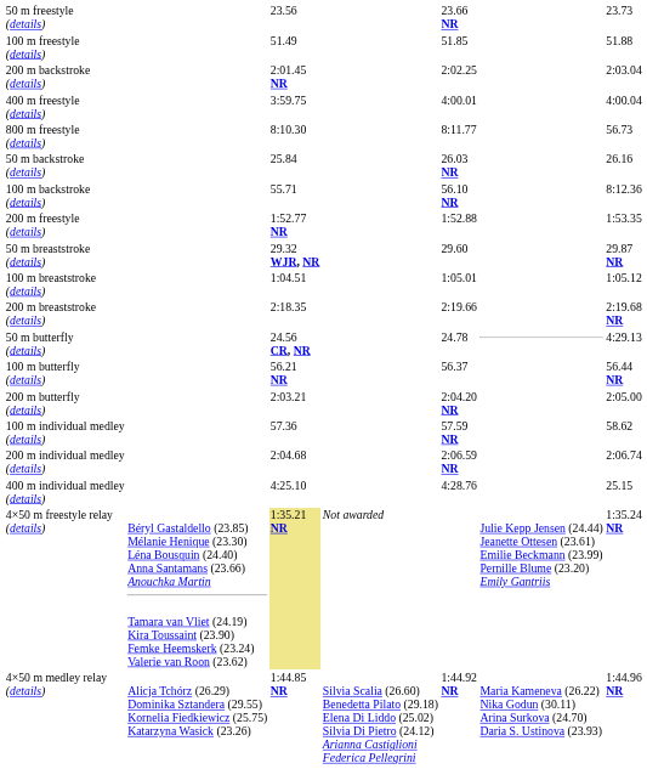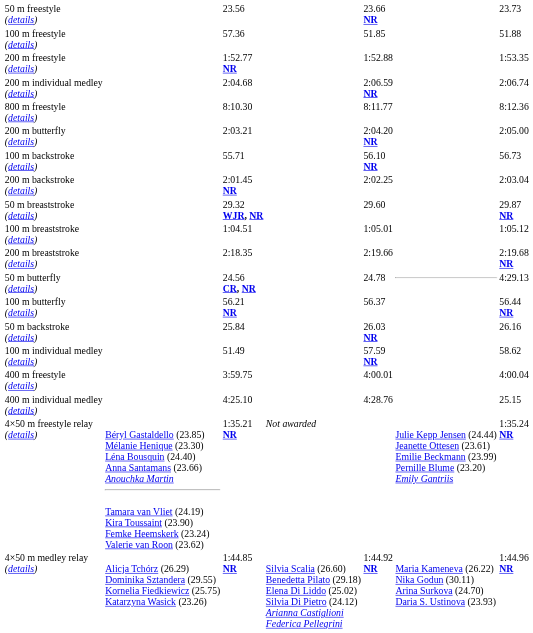 <table>
 <tr valign="top">
 <td>50 m freestyle<br><em>(<a href='#'>details</a>)</em></td>
 <td></td>
 <td>23.56</td>
 <td></td>
 <td>23.66<br><strong><a href='#'>NR</a></strong></td>
 <td></td>
 <td>23.73</td>
 </tr>
 <tr valign="top">
 <td>100 m freestyle<br><em>(<a href='#'>details</a>)</em></td>
 <td></td>
-<td>51.49</td>
+<td>57.36</td>
 <td></td>
 <td>51.85</td>
 <td></td>
 <td>51.88</td>
+</tr>
+<tr valign="top">
+<td>200 m freestyle<br><em>(<a href='#'>details</a>)</em></td>
+<td></td>
+<td>1:52.77<br><strong><a href='#'>NR</a></strong></td>
+<td></td>
+<td>1:52.88</td>
+<td></td>
+<td>1:53.35</td>
+</tr>
+<tr valign="top">
+<td>200 m individual medley<br><em>(<a href='#'>details</a>)</em></td>
+<td></td>
+<td>2:04.68</td>
+<td></td>
+<td>2:06.59<br><strong><a href='#'>NR</a></strong></td>
+<td></td>
+<td>2:06.74</td>
+</tr>
+<tr valign="top">
+<td>800 m freestyle <br><em>(<a href='#'>details</a>)</em></td>
+<td></td>
+<td>8:10.30</td>
+<td></td>
+<td>8:11.77</td>
+<td></td>
+<td>8:12.36</td>
+</tr>
+<tr valign="top">
+<td>200 m butterfly<br><em>(<a href='#'>details</a>)</em></td>
+<td></td>
+<td>2:03.21</td>
+<td></td>
+<td>2:04.20<br><strong><a href='#'>NR</a></strong></td>
+<td></td>
+<td>2:05.00</td>
+</tr>
+<tr valign="top">
+<td>100 m backstroke<br><em>(<a href='#'>details</a>)</em></td>
+<td></td>
+<td>55.71</td>
+<td></td>
+<td>56.10<br><strong><a href='#'>NR</a></strong></td>
+<td></td>
+<td>56.73</td>
 </tr>
 <tr valign="top">
 <td>200 m backstroke<br><em>(<a href='#'>details</a>)</em></td>
 <td></td>
 <td>2:01.45<br><strong><a href='#'>NR</a></strong></td>
 <td></td>
 <td>2:02.25</td>
 <td></td>
 <td>2:03.04</td>
-</tr>
-<tr valign="top">
-<td>400 m freestyle<br><em>(<a href='#'>details</a>)</em></td>
-<td></td>
-<td>3:59.75</td>
-<td></td>
-<td>4:00.01</td>
-<td></td>
-<td>4:00.04</td>
-</tr>
-<tr valign="top">
-<td>800 m freestyle <br><em>(<a href='#'>details</a>)</em></td>
-<td></td>
-<td>8:10.30</td>
-<td></td>
-<td>8:11.77</td>
-<td></td>
-<td>56.73</td>
-</tr>
-<tr valign="top">
-<td>50 m backstroke<br><em>(<a href='#'>details</a>)</em></td>
-<td></td>
-<td>25.84</td>
-<td></td>
-<td>26.03<br><strong><a href='#'>NR</a></strong></td>
-<td></td>
-<td>26.16</td>
-</tr>
-<tr valign="top">
-<td>100 m backstroke<br><em>(<a href='#'>details</a>)</em></td>
-<td></td>
-<td>55.71</td>
-<td></td>
-<td>56.10<br><strong><a href='#'>NR</a></strong></td>
-<td></td>
-<td>8:12.36</td>
-</tr>
-<tr valign="top">
-<td>200 m freestyle<br><em>(<a href='#'>details</a>)</em></td>
-<td></td>
-<td>1:52.77<br><strong><a href='#'>NR</a></strong></td>
-<td></td>
-<td>1:52.88</td>
-<td></td>
-<td>1:53.35</td>
 </tr>
 <tr valign="top">
 <td>50 m breaststroke<br><em>(<a href='#'>details</a>)</em></td>
 <td></td>
 <td>29.32<br><strong><a href='#'>WJR</a>, <a href='#'>NR</a></strong></td>
 <td></td>
 <td>29.60</td>
 <td></td>
 <td>29.87<br><strong><a href='#'>NR</a></strong></td>
 </tr>
 <tr valign="top">
 <td>100 m breaststroke<br><em>(<a href='#'>details</a>)</em></td>
 <td></td>
 <td>1:04.51</td>
 <td></td>
 <td>1:05.01</td>
 <td></td>
 <td>1:05.12</td>
 </tr>
 <tr valign="top">
 <td>200 m breaststroke<br><em>(<a href='#'>details</a>)</em></td>
 <td></td>
 <td>2:18.35</td>
 <td></td>
 <td>2:19.66</td>
 <td></td>
 <td>2:19.68<br><strong><a href='#'>NR</a></strong></td>
 </tr>
 <tr valign="top">
 <td>50 m butterfly<br><em>(<a href='#'>details</a>)</em></td>
 <td></td>
 <td>24.56<br><strong><a href='#'>CR</a>, <a href='#'>NR</a></strong></td>
 <td></td>
 <td>24.78</td>
 <td><hr></td>
 <td>4:29.13</td>
 </tr>
 <tr valign="top">
 <td>100 m butterfly<br><em>(<a href='#'>details</a>)</em></td>
 <td></td>
 <td>56.21<br><strong><a href='#'>NR</a></strong></td>
 <td></td>
 <td>56.37</td>
 <td></td>
 <td>56.44<br><strong><a href='#'>NR</a></strong></td>
 </tr>
 <tr valign="top">
-<td>200 m butterfly<br><em>(<a href='#'>details</a>)</em></td>
+<td>50 m backstroke<br><em>(<a href='#'>details</a>)</em></td>
 <td></td>
-<td>2:03.21</td>
+<td>25.84</td>
 <td></td>
-<td>2:04.20<br><strong><a href='#'>NR</a></strong></td>
+<td>26.03<br><strong><a href='#'>NR</a></strong></td>
 <td></td>
-<td>2:05.00</td>
+<td>26.16</td>
 </tr>
 <tr valign="top">
 <td>100 m individual medley<br><em>(<a href='#'>details</a>)</em></td>
 <td></td>
-<td>57.36</td>
+<td>51.49</td>
 <td></td>
 <td>57.59<br><strong><a href='#'>NR</a></strong></td>
 <td></td>
 <td>58.62</td>
 </tr>
 <tr valign="top">
-<td>200 m individual medley<br><em>(<a href='#'>details</a>)</em></td>
+<td>400 m freestyle<br><em>(<a href='#'>details</a>)</em></td>
 <td></td>
-<td>2:04.68</td>
+<td>3:59.75</td>
 <td></td>
-<td>2:06.59<br><strong><a href='#'>NR</a></strong></td>
+<td>4:00.01</td>
 <td></td>
-<td>2:06.74</td>
+<td>4:00.04</td>
 </tr>
 <tr valign="top">
 <td>400 m individual medley<br><em>(<a href='#'>details</a>)</em></td>
 <td></td>
 <td>4:25.10</td>
 <td></td>
 <td>4:28.76</td>
 <td></td>
 <td>25.15</td>
 </tr>
 <tr valign="top">
 <td>4×50 m freestyle relay<br><em>(<a href='#'>details</a>)</em></td>
 <td><br><a href='#'>Béryl Gastaldello</a> (23.85)<br><a href='#'>Mélanie Henique</a> (23.30)<br><a href='#'>Léna Bousquin</a> (24.40)<br><a href='#'>Anna Santamans</a> (23.66)<br><em><a href='#'>Anouchka Martin</a></em><hr><br><a href='#'>Tamara van Vliet</a> (24.19)<br><a href='#'>Kira Toussaint</a> (23.90)<br><a href='#'>Femke Heemskerk</a> (23.24)<br><a href='#'>Valerie van Roon</a> (23.62)</td>
-<td style="background: khaki;">1:35.21<br><strong><a href='#'>NR</a></strong></td>
+<td>1:35.21<br><strong><a href='#'>NR</a></strong></td>
 <td colspan=2><em>Not awarded</em></td>
 <td><br><a href='#'>Julie Kepp Jensen</a> (24.44)<br><a href='#'>Jeanette Ottesen</a> (23.61)<br><a href='#'>Emilie Beckmann</a> (23.99)<br><a href='#'>Pernille Blume</a> (23.20)<br><em><a href='#'>Emily Gantriis</a></em></td>
 <td>1:35.24<br><strong><a href='#'>NR</a></strong></td>
 </tr>
 <tr valign="top">
 <td>4×50 m medley relay<br><em>(<a href='#'>details</a>)</em></td>
 <td><br><a href='#'>Alicja Tchórz</a> (26.29)<br><a href='#'>Dominika Sztandera</a> (29.55)<br><a href='#'>Kornelia Fiedkiewicz</a> (25.75)<br><a href='#'>Katarzyna Wasick</a> (23.26)</td>
 <td>1:44.85<br><strong><a href='#'>NR</a></strong></td>
 <td><br><a href='#'>Silvia Scalia</a> (26.60)<br><a href='#'>Benedetta Pilato</a> (29.18)<br><a href='#'>Elena Di Liddo</a> (25.02)<br><a href='#'>Silvia Di Pietro</a> (24.12)<br><em><a href='#'>Arianna Castiglioni</a><br><a href='#'>Federica Pellegrini</a></em></td>
 <td>1:44.92<br><strong><a href='#'>NR</a></strong></td>
 <td><br><a href='#'>Maria Kameneva</a> (26.22)<br><a href='#'>Nika Godun</a> (30.11)<br><a href='#'>Arina Surkova</a> (24.70)<br><a href='#'>Daria S. Ustinova</a> (23.93)</td>
 <td>1:44.96<br><strong><a href='#'>NR</a></strong></td>
 </tr>
 </table>
